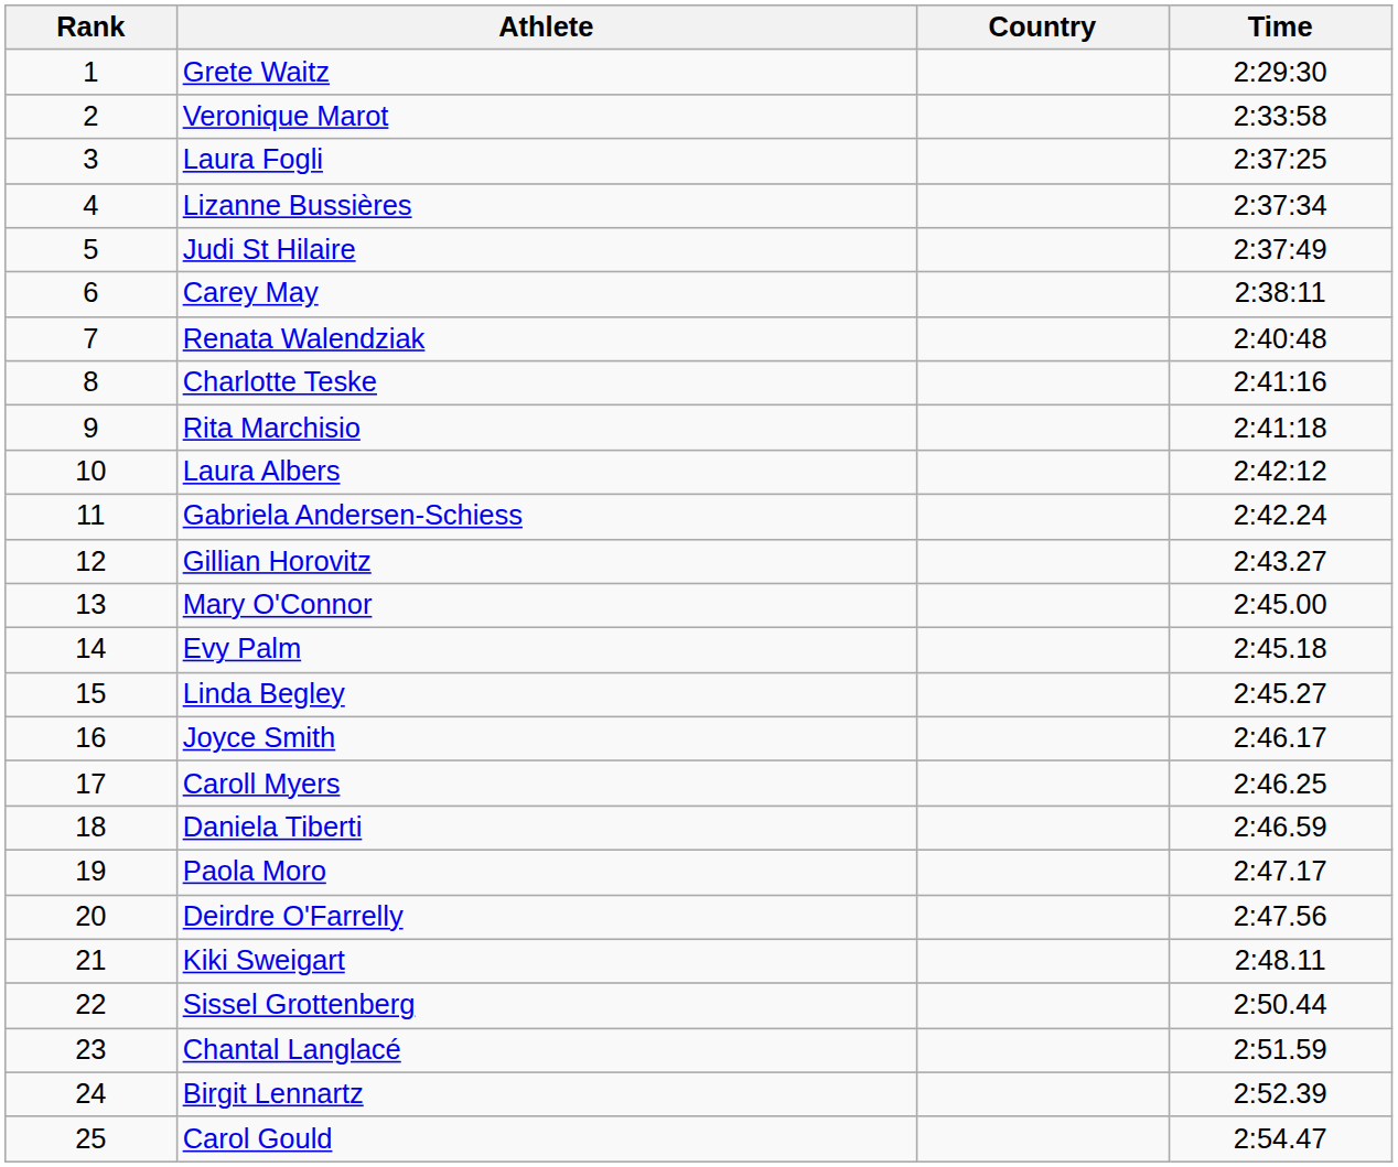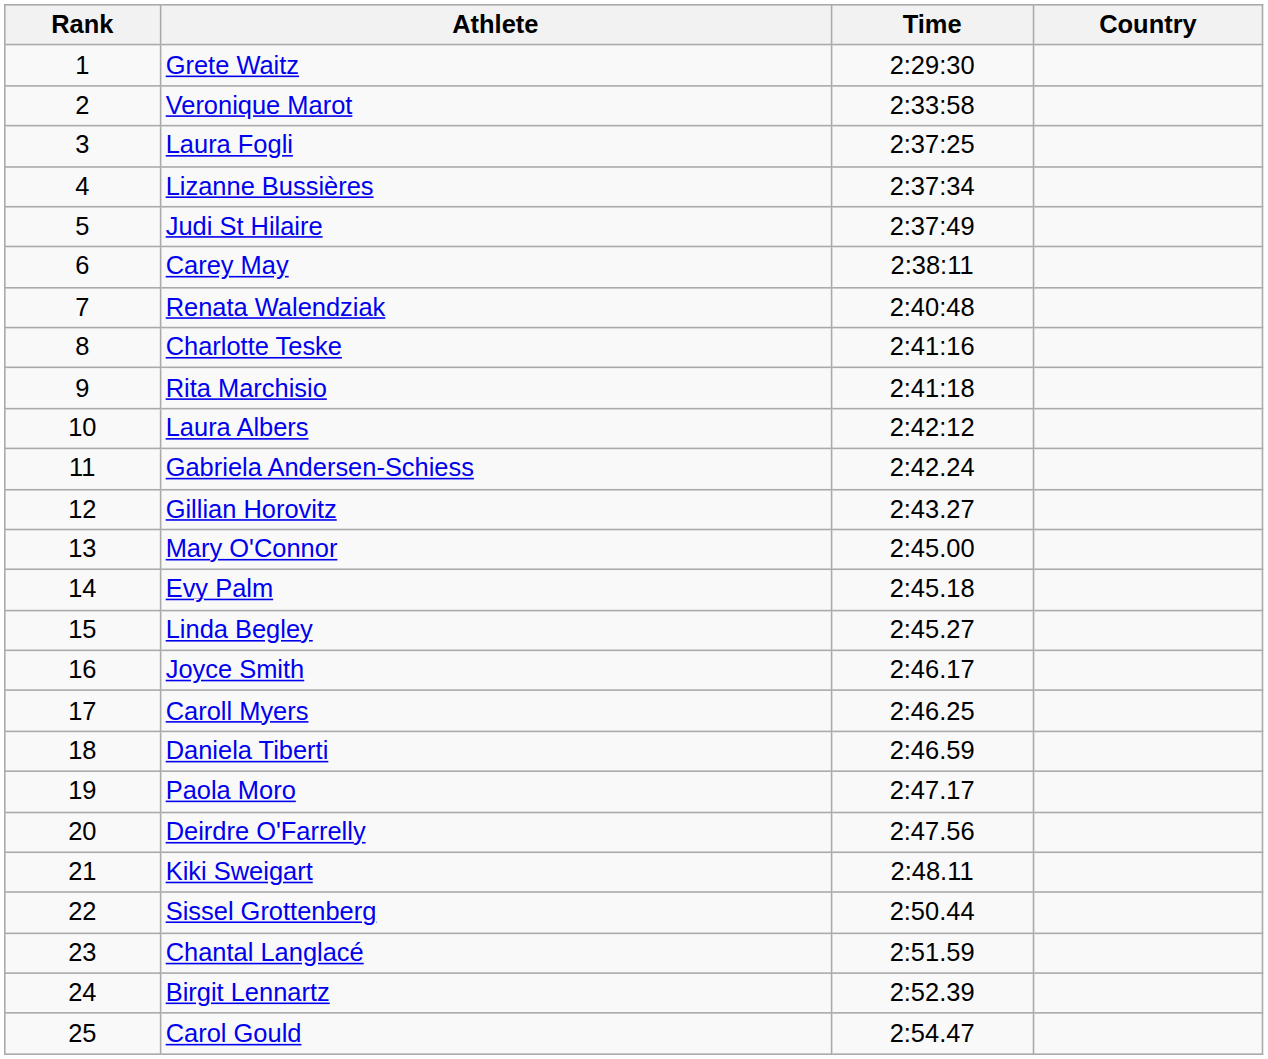 <table class="wikitable" width=50% style="font-size:100%; text-align:left;">
 <tr>
 <th>Rank</th>
 <th>Athlete</th>
+<th>Time</th>
 <th>Country</th>
-<th>Time</th>
 </tr>
 <tr>
 <td style="text-align:center">1</td>
 <td><a href='#'>Grete Waitz</a></td>
+<td align=center>2:29:30</td>
 <td></td>
-<td align=center>2:29:30</td>
 </tr>
 <tr>
 <td style="text-align:center">2</td>
 <td><a href='#'>Veronique Marot</a></td>
+<td align=center>2:33:58</td>
 <td></td>
-<td align=center>2:33:58</td>
 </tr>
 <tr>
 <td style="text-align:center">3</td>
 <td><a href='#'>Laura Fogli</a></td>
+<td align=center>2:37:25</td>
 <td></td>
-<td align=center>2:37:25</td>
 </tr>
 <tr>
 <td style="text-align:center">4</td>
 <td><a href='#'>Lizanne Bussières</a></td>
+<td align=center>2:37:34</td>
 <td></td>
-<td align=center>2:37:34</td>
 </tr>
 <tr>
 <td style="text-align:center">5</td>
 <td><a href='#'>Judi St Hilaire</a></td>
+<td align=center>2:37:49</td>
 <td></td>
-<td align=center>2:37:49</td>
 </tr>
 <tr>
 <td style="text-align:center">6</td>
 <td><a href='#'>Carey May</a></td>
+<td align=center>2:38:11</td>
 <td></td>
-<td align=center>2:38:11</td>
 </tr>
 <tr>
 <td style="text-align:center">7</td>
 <td><a href='#'>Renata Walendziak</a></td>
+<td align="center">2:40:48</td>
 <td></td>
-<td align="center">2:40:48</td>
 </tr>
 <tr>
 <td style="text-align:center">8</td>
 <td><a href='#'>Charlotte Teske</a></td>
+<td align="center">2:41:16</td>
 <td></td>
-<td align="center">2:41:16</td>
 </tr>
 <tr>
 <td style="text-align:center">9</td>
 <td><a href='#'>Rita Marchisio</a></td>
+<td align=center>2:41:18</td>
 <td></td>
-<td align=center>2:41:18</td>
 </tr>
 <tr>
 <td style="text-align:center">10</td>
 <td><a href='#'>Laura Albers</a></td>
+<td align=center>2:42:12</td>
 <td></td>
-<td align=center>2:42:12</td>
 </tr>
 <tr>
 <td align=center>11</td>
 <td><a href='#'>Gabriela Andersen-Schiess</a></td>
+<td align=center>2:42.24</td>
 <td></td>
-<td align=center>2:42.24</td>
 </tr>
 <tr>
 <td align=center>12</td>
 <td><a href='#'>Gillian Horovitz</a></td>
+<td align=center>2:43.27</td>
 <td></td>
-<td align=center>2:43.27</td>
 </tr>
 <tr>
 <td align=center>13</td>
 <td><a href='#'>Mary O'Connor</a></td>
+<td align=center>2:45.00</td>
 <td></td>
-<td align=center>2:45.00</td>
 </tr>
 <tr>
 <td align=center>14</td>
 <td><a href='#'>Evy Palm</a></td>
+<td align=center>2:45.18</td>
 <td></td>
-<td align=center>2:45.18</td>
 </tr>
 <tr>
 <td align=center>15</td>
 <td><a href='#'>Linda Begley</a></td>
+<td align=center>2:45.27</td>
 <td></td>
-<td align=center>2:45.27</td>
 </tr>
 <tr>
 <td align=center>16</td>
 <td><a href='#'>Joyce Smith</a></td>
+<td align=center>2:46.17</td>
 <td></td>
-<td align=center>2:46.17</td>
 </tr>
 <tr>
 <td align=center>17</td>
 <td><a href='#'>Caroll Myers</a></td>
+<td align=center>2:46.25</td>
 <td></td>
-<td align=center>2:46.25</td>
 </tr>
 <tr>
 <td align=center>18</td>
 <td><a href='#'>Daniela Tiberti</a></td>
+<td align=center>2:46.59</td>
 <td></td>
-<td align=center>2:46.59</td>
 </tr>
 <tr>
 <td align=center>19</td>
 <td><a href='#'>Paola Moro</a></td>
+<td align=center>2:47.17</td>
 <td></td>
-<td align=center>2:47.17</td>
 </tr>
 <tr>
 <td align=center>20</td>
 <td><a href='#'>Deirdre O'Farrelly</a></td>
+<td align=center>2:47.56</td>
 <td></td>
-<td align=center>2:47.56</td>
 </tr>
 <tr>
 <td align=center>21</td>
 <td><a href='#'>Kiki Sweigart</a></td>
+<td align=center>2:48.11</td>
 <td></td>
-<td align=center>2:48.11</td>
 </tr>
 <tr>
 <td align=center>22</td>
 <td><a href='#'>Sissel Grottenberg</a></td>
+<td align=center>2:50.44</td>
 <td></td>
-<td align=center>2:50.44</td>
 </tr>
 <tr>
 <td align=center>23</td>
 <td><a href='#'>Chantal Langlacé</a></td>
+<td align=center>2:51.59</td>
 <td></td>
-<td align=center>2:51.59</td>
 </tr>
 <tr>
 <td align=center>24</td>
 <td><a href='#'>Birgit Lennartz</a></td>
+<td align="center">2:52.39</td>
 <td></td>
-<td align="center">2:52.39</td>
 </tr>
 <tr>
 <td align=center>25</td>
 <td><a href='#'>Carol Gould</a></td>
+<td align=center>2:54.47</td>
 <td></td>
-<td align=center>2:54.47</td>
 </tr>
 </table>
